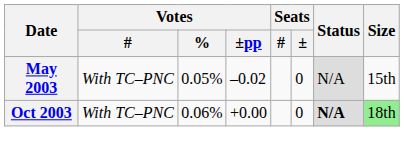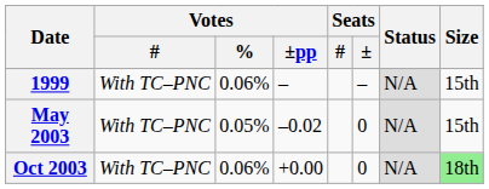 <table class="wikitable" style="font-size:98%;">
 <tr>
 <th width="65" rowspan="2">Date</th>
 <th colspan="3">Votes</th>
 <th colspan="2">Seats</th>
 <th rowspan="2">Status</th>
 <th rowspan="2">Size</th>
 </tr>
 <tr>
 <th>#</th>
 <th>%</th>
 <th>±<a href='#'>pp</a></th>
 <th>#</th>
 <th>±</th>
+</tr>
+<tr>
+<th><a href='#'>1999</a></th>
+<td><em>With TC–PNC</em></td>
+<td>0.06%</td>
+<td>–</td>
+<td style="text-align:center;"></td>
+<td>–</td>
+<td style="background:#ddd;">N/A</td>
+<td>15th</td>
 </tr>
 <tr>
 <th><a href='#'>May 2003</a></th>
 <td><em>With TC–PNC</em></td>
 <td>0.05%</td>
 <td>–0.02</td>
 <td style="text-align:center;"></td>
 <td>0</td>
 <td style="background:#ddd;">N/A</td>
 <td>15th</td>
 </tr>
 <tr>
 <th><a href='#'>Oct 2003</a></th>
 <td><em>With TC–PNC</em></td>
 <td>0.06%</td>
 <td>+0.00</td>
 <td style="text-align:center;"></td>
 <td>0</td>
-<td style="background:#ddd;"><strong>N/A</strong></td>
+<td style="background:#ddd;">N/A</td>
 <td style="background: lightgreen;">18th</td>
 </tr>
 </table>
